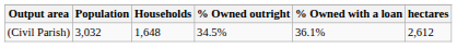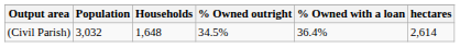 <table class="wikitable">
 <tr>
 </tr>
 <tr>
 <th>Output area</th>
 <th>Population</th>
 <th>Households</th>
 <th>% Owned outright</th>
 <th>% Owned with a loan</th>
 <th>hectares</th>
 </tr>
 <tr>
 <td>(Civil Parish)</td>
 <td>3,032</td>
 <td>1,648</td>
 <td>34.5%</td>
-<td>36.1%</td>
-<td>2,612</td>
+<td>36.4%</td>
+<td>2,614</td>
 </tr>
 </table>
